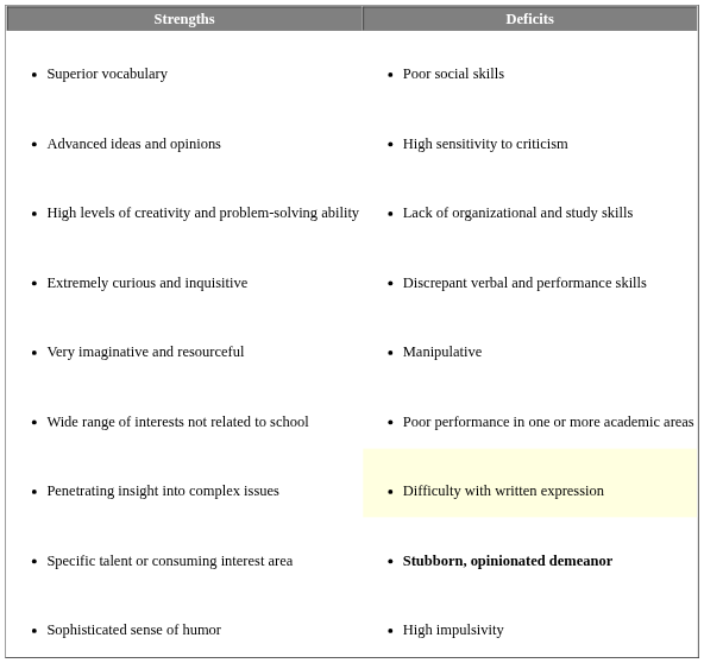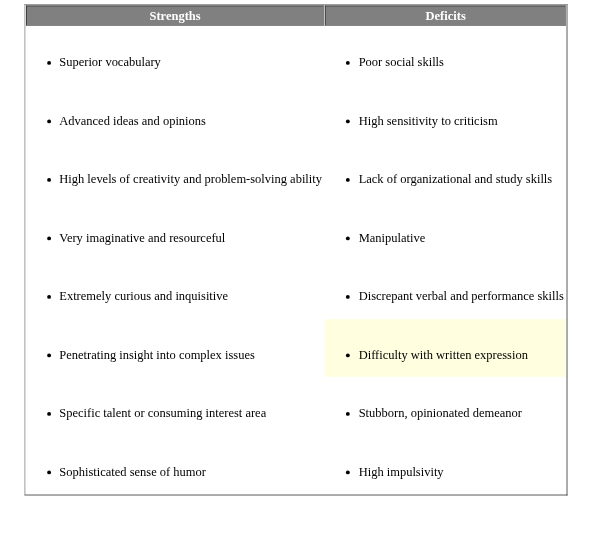 <table border=1; align="center" cellpadding=3px cellspacing=1px>
 <tr>
 <th style="background:grey;color:white;"><strong>Strengths</strong></th>
 <th style="background:grey;color:white;"><strong>Deficits</strong></th>
 </tr>
 <tr>
 <td style="border:1px grey"><br><ul><li>Superior vocabulary</li></ul></td>
 <td style="border:1px grey"><br><ul><li>Poor social skills</li></ul></td>
 </tr>
 <tr>
 <td style="border:1px grey"><br><ul><li>Advanced ideas and opinions</li></ul></td>
 <td style="border:1px grey"><br><ul><li>High sensitivity to criticism</li></ul></td>
 </tr>
 <tr>
 <td style="border:1px grey"><br><ul><li>High levels of creativity and problem-solving ability</li></ul></td>
 <td style="border:1px grey"><br><ul><li>Lack of organizational and study skills</li></ul></td>
 </tr>
 <tr>
-<td style="border:1px grey"><br><ul><li>Extremely curious and inquisitive</li></ul></td>
-<td style="border:1px grey"><br><ul><li>Discrepant verbal and performance skills</li></ul></td>
-</tr>
-<tr>
 <td style="border:1px grey"><br><ul><li>Very imaginative and resourceful</li></ul></td>
 <td style="border:1px grey"><br><ul><li>Manipulative</li></ul></td>
 </tr>
 <tr>
-<td style="border:1px grey"><br><ul><li>Wide range of interests not related to school</li></ul></td>
-<td style="border:1px grey"><br><ul><li>Poor performance in one or more academic areas</li></ul></td>
+<td style="border:1px grey"><br><ul><li>Extremely curious and inquisitive</li></ul></td>
+<td style="border:1px grey"><br><ul><li>Discrepant verbal and performance skills</li></ul></td>
 </tr>
 <tr>
 <td style="border:1px grey"><br><ul><li>Penetrating insight into complex issues</li></ul></td>
 <td style="background: lightyellow; border:1px grey"><br><ul><li>Difficulty with written expression</li></ul></td>
 </tr>
 <tr>
 <td style="border:1px grey"><br><ul><li>Specific talent or consuming interest area</li></ul></td>
-<td style="border:1px grey"><strong><br><ul><li>Stubborn, opinionated demeanor</li></ul></strong></td>
+<td style="border:1px grey"><br><ul><li>Stubborn, opinionated demeanor</li></ul></td>
 </tr>
 <tr>
 <td style="border:1px grey"><br><ul><li>Sophisticated sense of humor</li></ul></td>
 <td style="border:1px grey"><br><ul><li>High impulsivity</li></ul></td>
 </tr>
 </table>
